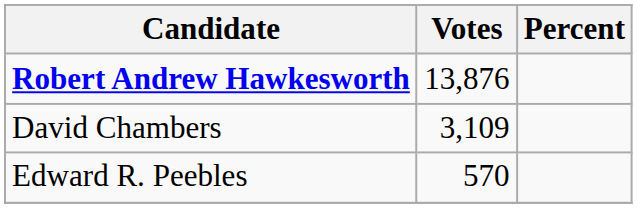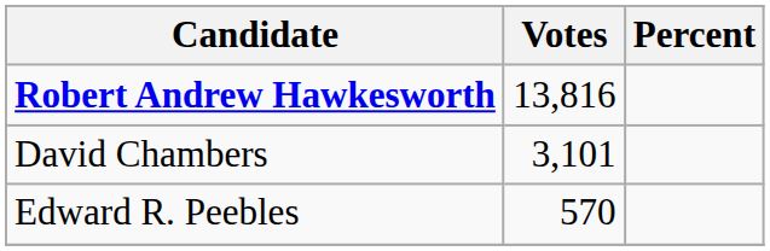 <table class="wikitable">
 <tr>
 <th>Candidate</th>
 <th>Votes</th>
 <th>Percent</th>
 </tr>
 <tr>
 <td style="font-weight:bold;"><a href='#'>Robert Andrew Hawkesworth</a></td>
-<td style="text-align:right;">13,876</td>
+<td style="text-align:right;">13,816</td>
 <td style="text-align:right;"></td>
 </tr>
 <tr>
 <td>David Chambers</td>
-<td style="text-align:right;">3,109</td>
+<td style="text-align:right;">3,101</td>
 <td style="text-align:right;"></td>
 </tr>
 <tr>
 <td>Edward R. Peebles</td>
 <td style="text-align:right;">570</td>
 <td style="text-align:right;"></td>
 </tr>
 <tr>
 </tr>
 </table>
